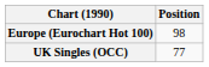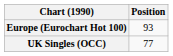 <table class="wikitable plainrowheaders" style="text-align:center">
 <tr>
 <th>Chart (1990)</th>
 <th>Position</th>
 </tr>
 <tr>
 <th scope="row">Europe (Eurochart Hot 100)</th>
-<td>98</td>
+<td>93</td>
 </tr>
 <tr>
 <th scope="row">UK Singles (OCC)</th>
 <td>77</td>
 </tr>
 </table>
